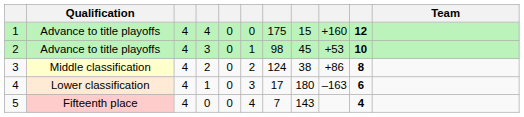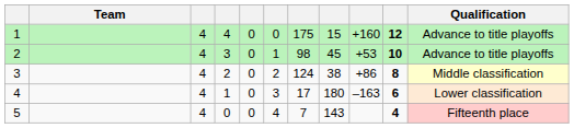 <table class="wikitable" style="text-align:center;">
 <tr>
 <th style="width:1.5em;"></th>
-<th style="width:12.5em">Qualification</th>
+<th style="width:12.5em">Team</th>
 <th style="width:1.5em;"></th>
 <th style="width:1.5em;"></th>
 <th style="width:1.5em;"></th>
 <th style="width:1.5em;"></th>
 <th style="width:2.0em;"></th>
 <th style="width:2.0em;"></th>
 <th style="width:2.0em;"></th>
 <th style="width:1.5em;"></th>
-<th style="width:12.5em">Team</th>
+<th style="width:12.5em">Qualification</th>
 </tr>
 <tr bgcolor=#bbf3bb>
 <td>1</td>
-<td>Advance to title playoffs</td>
+<td align=left></td>
 <td>4</td>
 <td>4</td>
 <td>0</td>
 <td>0</td>
 <td>175</td>
 <td>15</td>
 <td>+160</td>
 <td><strong>12</strong></td>
-<td align=left></td>
+<td>Advance to title playoffs</td>
 </tr>
 <tr bgcolor=#bbf3bb>
 <td>2</td>
-<td>Advance to title playoffs</td>
+<td align=left></td>
 <td>4</td>
 <td>3</td>
 <td>0</td>
 <td>1</td>
 <td>98</td>
 <td>45</td>
 <td>+53</td>
 <td><strong>10</strong></td>
-<td align=left></td>
+<td>Advance to title playoffs</td>
 </tr>
 <tr>
 <td>3</td>
-<td bgcolor=#ffffcc>Middle classification</td>
+<td align=left></td>
 <td>4</td>
 <td>2</td>
 <td>0</td>
 <td>2</td>
 <td>124</td>
 <td>38</td>
 <td>+86</td>
 <td><strong>8</strong></td>
-<td align=left></td>
+<td bgcolor=#ffffcc>Middle classification</td>
 </tr>
 <tr>
 <td>4</td>
-<td bgcolor=#feead5>Lower classification</td>
+<td align=left></td>
 <td>4</td>
 <td>1</td>
 <td>0</td>
 <td>3</td>
 <td>17</td>
 <td>180</td>
 <td>–163</td>
 <td><strong>6</strong></td>
-<td align=left></td>
+<td bgcolor=#feead5>Lower classification</td>
 </tr>
 <tr>
 <td>5</td>
-<td bgcolor=#ffcccc>Fifteenth place</td>
+<td align=left></td>
 <td>4</td>
 <td>0</td>
 <td>0</td>
 <td>4</td>
 <td>7</td>
 <td>143</td>
 <td></td>
 <td><strong>4</strong></td>
-<td align=left></td>
+<td bgcolor=#ffcccc>Fifteenth place</td>
 </tr>
 </table>
